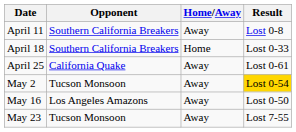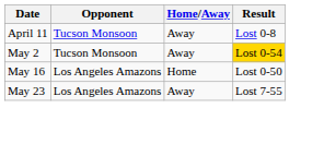 <table class="wikitable">
 <tr>
 <th>Date</th>
 <th>Opponent</th>
 <th><a href='#'>Home</a>/<a href='#'>Away</a></th>
 <th>Result</th>
 </tr>
 <tr>
 <td>April 11</td>
-<td><a href='#'>Southern California Breakers</a></td>
+<td><a href='#'>Tucson Monsoon</a></td>
 <td>Away</td>
 <td><a href='#'>Lost</a> 0-8</td>
-</tr>
-<tr>
-<td>April 18</td>
-<td><a href='#'>Southern California Breakers</a></td>
-<td>Home</td>
-<td>Lost 0-33</td>
-</tr>
-<tr>
-<td>April 25</td>
-<td><a href='#'>California Quake</a></td>
-<td>Away</td>
-<td>Lost 0-61</td>
 </tr>
 <tr>
 <td>May 2</td>
 <td>Tucson Monsoon</td>
 <td>Away</td>
 <td style="background: gold;">Lost 0-54</td>
 </tr>
 <tr>
 <td>May 16</td>
 <td>Los Angeles Amazons</td>
-<td>Away</td>
+<td>Home</td>
 <td>Lost 0-50</td>
 </tr>
 <tr>
 <td>May 23</td>
-<td>Tucson Monsoon</td>
+<td>Los Angeles Amazons</td>
 <td>Away</td>
 <td>Lost 7-55</td>
 </tr>
 </table>
